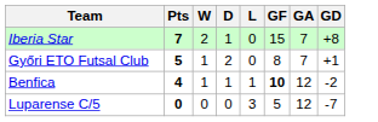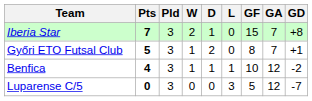 <table class="wikitable" style="text-align: center;">
 <tr>
 <th width="175">Team</th>
 <th width="20">Pts</th>
+<th width="20">Pld</th>
 <th width="20">W</th>
 <th width="20">D</th>
 <th width="20">L</th>
 <th width="20">GF</th>
 <th width="20">GA</th>
 <th width="20">GD</th>
 </tr>
 <tr bgcolor=#ccffcc>
 <td align="left"> <em><a href='#'>Iberia Star</a></em></td>
 <td><strong>7</strong></td>
+<td>3</td>
 <td>2</td>
 <td>1</td>
 <td>0</td>
 <td>15</td>
 <td>7</td>
 <td>+8</td>
 </tr>
 <tr bgcolor=ffffff>
 <td align="left"> <a href='#'>Győri ETO Futsal Club</a></td>
 <td><strong>5</strong></td>
+<td>3</td>
 <td>1</td>
 <td>2</td>
 <td>0</td>
 <td>8</td>
 <td>7</td>
 <td>+1</td>
 </tr>
 <tr bgcolor=ffffff>
 <td align="left"> <a href='#'>Benfica</a></td>
 <td><strong>4</strong></td>
+<td>3</td>
 <td>1</td>
 <td>1</td>
 <td>1</td>
-<td><strong>10</strong></td>
+<td>10</td>
 <td>12</td>
 <td>-2</td>
 </tr>
 <tr bgcolor=ffffff>
 <td align="left"> <a href='#'>Luparense C/5</a></td>
 <td><strong>0</strong></td>
+<td>3</td>
 <td>0</td>
 <td>0</td>
 <td>3</td>
 <td>5</td>
 <td>12</td>
 <td>-7</td>
 </tr>
 </table>
